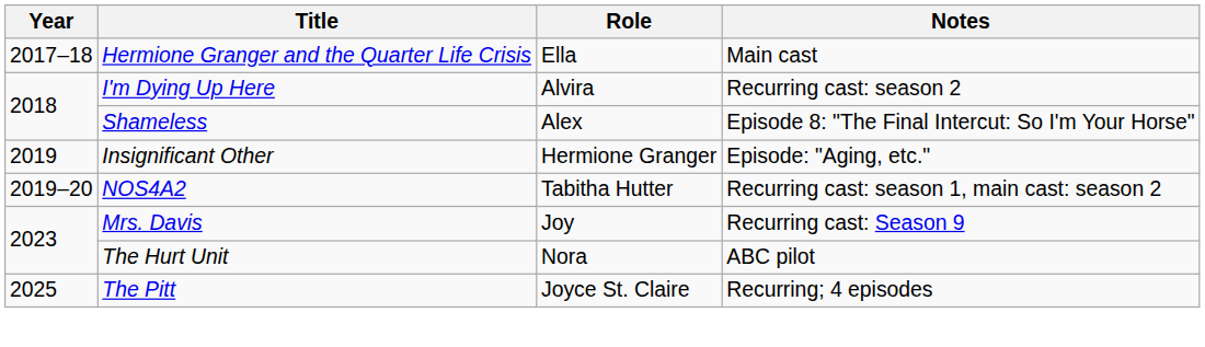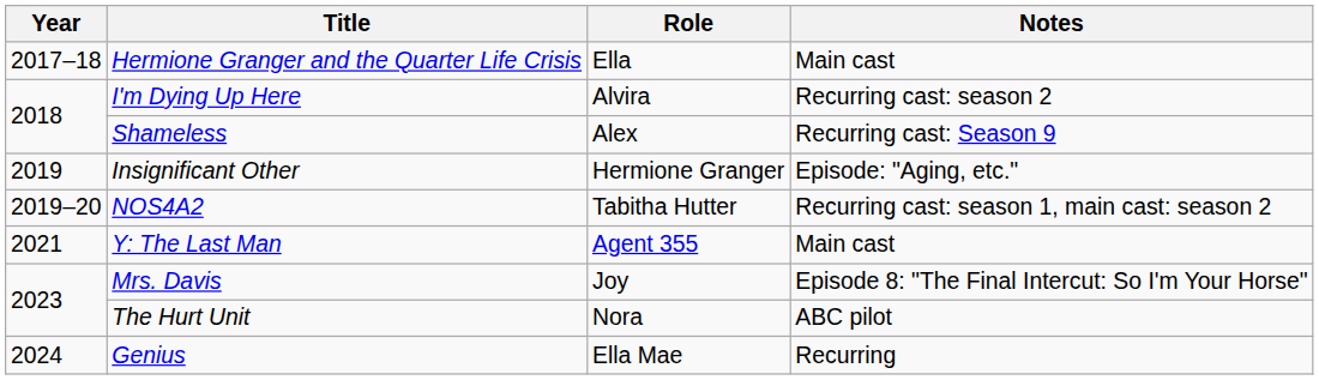 <table class="wikitable sortable">
 <tr>
 <th>Year</th>
 <th>Title</th>
 <th>Role</th>
 <th class="unsortable">Notes</th>
 </tr>
 <tr>
 <td>2017–18</td>
 <td><em><a href='#'>Hermione Granger and the Quarter Life Crisis</a></em></td>
 <td>Ella</td>
 <td>Main cast</td>
 </tr>
 <tr>
 <td rowspan="2">2018</td>
 <td><em><a href='#'>I'm Dying Up Here</a></em></td>
 <td>Alvira</td>
 <td>Recurring cast: season 2</td>
 </tr>
 <tr>
 <td><em><a href='#'>Shameless</a></em></td>
 <td>Alex</td>
-<td>Episode 8: "The Final Intercut: So I'm Your Horse"</td>
+<td>Recurring cast: <a href='#'>Season 9</a></td>
 </tr>
 <tr>
 <td>2019</td>
 <td><em>Insignificant Other</em></td>
 <td>Hermione Granger</td>
 <td>Episode: "Aging, etc."</td>
 </tr>
 <tr>
 <td>2019–20</td>
 <td><em><a href='#'>NOS4A2</a></em></td>
 <td>Tabitha Hutter</td>
 <td>Recurring cast: season 1, main cast: season 2</td>
 </tr>
 <tr>
+<td>2021</td>
+<td><em><a href='#'>Y: The Last Man</a></em></td>
+<td><a href='#'>Agent 355</a></td>
+<td>Main cast</td>
+</tr>
+<tr>
 <td rowspan="2">2023</td>
 <td><em><a href='#'>Mrs. Davis</a></em></td>
 <td>Joy</td>
-<td>Recurring cast: <a href='#'>Season 9</a></td>
+<td>Episode 8: "The Final Intercut: So I'm Your Horse"</td>
 </tr>
 <tr>
 <td><em>The Hurt Unit</em></td>
 <td>Nora</td>
 <td>ABC pilot</td>
 </tr>
 <tr>
-<td>2025</td>
-<td><em><a href='#'>The Pitt</a></em></td>
-<td>Joyce St. Claire</td>
-<td>Recurring; 4 episodes</td>
+<td>2024</td>
+<td><em><a href='#'>Genius</a></em></td>
+<td>Ella Mae</td>
+<td>Recurring</td>
 </tr>
 </table>
